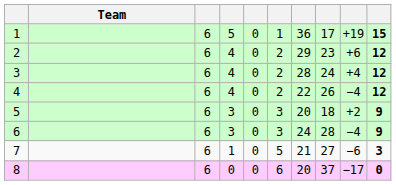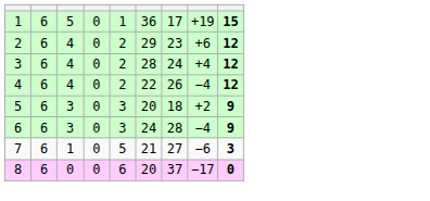 <table class="wikitable" style="text-align: center;">
 <tr>
 <th width="20"></th>
-<th width="175">Team</th>
 <th width="20"></th>
 <th width="20"></th>
 <th width="20"></th>
 <th width="20"></th>
 <th width="20"></th>
 <th width="20"></th>
 <th width="20"></th>
 <th width="20"></th>
 </tr>
 <tr bgcolor="#ccffcc">
 <td>1</td>
-<td align=left></td>
 <td>6</td>
 <td>5</td>
 <td>0</td>
 <td>1</td>
 <td>36</td>
 <td>17</td>
 <td>+19</td>
 <td><strong>15</strong></td>
 </tr>
 <tr bgcolor="#ccffcc">
 <td>2</td>
-<td align=left></td>
 <td>6</td>
 <td>4</td>
 <td>0</td>
 <td>2</td>
 <td>29</td>
 <td>23</td>
 <td>+6</td>
 <td><strong>12</strong></td>
 </tr>
 <tr bgcolor="#ccffcc">
 <td>3</td>
-<td align=left></td>
 <td>6</td>
 <td>4</td>
 <td>0</td>
 <td>2</td>
 <td>28</td>
 <td>24</td>
 <td>+4</td>
 <td><strong>12</strong></td>
 </tr>
 <tr bgcolor="#ccffcc">
 <td>4</td>
-<td align=left></td>
 <td>6</td>
 <td>4</td>
 <td>0</td>
 <td>2</td>
 <td>22</td>
 <td>26</td>
 <td>−4</td>
 <td><strong>12</strong></td>
 </tr>
 <tr bgcolor="#ccffcc">
 <td>5</td>
-<td align=left></td>
 <td>6</td>
 <td>3</td>
 <td>0</td>
 <td>3</td>
 <td>20</td>
 <td>18</td>
 <td>+2</td>
 <td><strong>9</strong></td>
 </tr>
 <tr bgcolor="#ccffcc">
 <td>6</td>
-<td align=left></td>
 <td>6</td>
 <td>3</td>
 <td>0</td>
 <td>3</td>
 <td>24</td>
 <td>28</td>
 <td>−4</td>
 <td><strong>9</strong></td>
 </tr>
 <tr>
 <td>7</td>
-<td align=left></td>
 <td>6</td>
 <td>1</td>
 <td>0</td>
 <td>5</td>
 <td>21</td>
 <td>27</td>
 <td>−6</td>
 <td><strong>3</strong></td>
 </tr>
 <tr bgcolor="#ffccff">
 <td>8</td>
-<td align=left></td>
 <td>6</td>
 <td>0</td>
 <td>0</td>
 <td>6</td>
 <td>20</td>
 <td>37</td>
 <td>−17</td>
 <td><strong>0</strong></td>
 </tr>
 </table>
